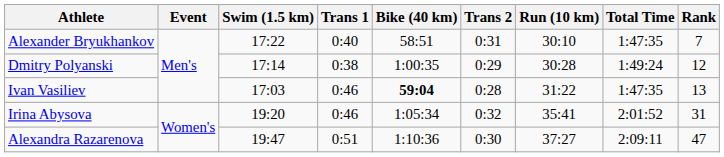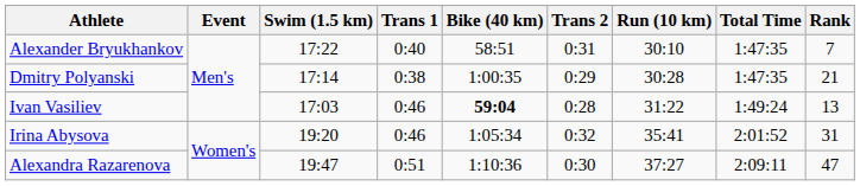 <table class="wikitable" style="font-size:90%">
 <tr>
 <th>Athlete</th>
 <th>Event</th>
 <th>Swim (1.5 km)</th>
 <th>Trans 1</th>
 <th>Bike (40 km)</th>
 <th>Trans 2</th>
 <th>Run (10 km)</th>
 <th>Total Time</th>
 <th>Rank</th>
 </tr>
 <tr align=center>
 <td align=left><a href='#'>Alexander Bryukhankov</a></td>
 <td align=left rowspan=3><a href='#'>Men's</a></td>
 <td>17:22</td>
 <td>0:40</td>
 <td>58:51</td>
 <td>0:31</td>
 <td>30:10</td>
 <td>1:47:35</td>
 <td>7</td>
 </tr>
 <tr align=center>
 <td align=left><a href='#'>Dmitry Polyanski</a></td>
 <td>17:14</td>
 <td>0:38</td>
 <td>1:00:35</td>
 <td>0:29</td>
 <td>30:28</td>
-<td>1:49:24</td>
-<td>12</td>
+<td>1:47:35</td>
+<td>21</td>
 </tr>
 <tr align=center>
 <td align=left><a href='#'>Ivan Vasiliev</a></td>
 <td>17:03</td>
 <td>0:46</td>
 <td><strong>59:04</strong></td>
 <td>0:28</td>
 <td>31:22</td>
-<td>1:47:35</td>
+<td>1:49:24</td>
 <td>13</td>
 </tr>
 <tr align=center>
 <td align=left><a href='#'>Irina Abysova</a></td>
 <td align=left rowspan=2><a href='#'>Women's</a></td>
 <td>19:20</td>
 <td>0:46</td>
 <td>1:05:34</td>
 <td>0:32</td>
 <td>35:41</td>
 <td>2:01:52</td>
 <td>31</td>
 </tr>
 <tr align=center>
 <td align=left><a href='#'>Alexandra Razarenova</a></td>
 <td>19:47</td>
 <td>0:51</td>
 <td>1:10:36</td>
 <td>0:30</td>
 <td>37:27</td>
 <td>2:09:11</td>
 <td>47</td>
 </tr>
 </table>
